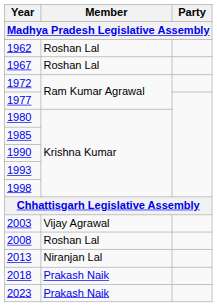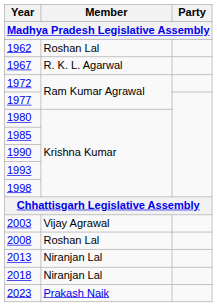 <table class="wikitable sortable">
 <tr>
 <th>Year</th>
 <th>Member</th>
 <th colspan="2">Party</th>
 </tr>
 <tr>
 <th colspan=4><a href='#'>Madhya Pradesh Legislative Assembly</a></th>
 </tr>
 <tr>
 <td><a href='#'>1962</a></td>
 <td>Roshan Lal</td>
 <td></td>
 </tr>
 <tr>
 <td><a href='#'>1967</a></td>
-<td>Roshan Lal</td>
+<td>R. K. L. Agarwal</td>
 <td></td>
 </tr>
 <tr>
 <td><a href='#'>1972</a></td>
 <td rowspan=2>Ram Kumar Agrawal</td>
 <td></td>
 </tr>
 <tr>
 <td><a href='#'>1977</a></td>
 </tr>
 <tr>
 <td><a href='#'>1980</a></td>
 <td rowspan=5>Krishna Kumar</td>
 </tr>
 <tr>
 <td><a href='#'>1985</a></td>
 </tr>
 <tr>
 <td><a href='#'>1990</a></td>
 </tr>
 <tr>
 <td><a href='#'>1993</a></td>
 </tr>
 <tr>
 <td><a href='#'>1998</a></td>
 </tr>
 <tr>
 <th colspan=4><a href='#'>Chhattisgarh Legislative Assembly</a></th>
 </tr>
 <tr>
 <td><a href='#'>2003</a></td>
 <td>Vijay Agrawal</td>
 <td></td>
 </tr>
 <tr>
 <td><a href='#'>2008</a></td>
 <td>Roshan Lal</td>
 <td></td>
 </tr>
 <tr>
 <td><a href='#'>2013</a></td>
 <td>Niranjan Lal</td>
 <td></td>
 </tr>
 <tr>
 <td><a href='#'>2018</a></td>
-<td><a href='#'>Prakash Naik</a></td>
+<td>Niranjan Lal</td>
 <td></td>
 </tr>
 <tr>
 <td><a href='#'>2023</a></td>
 <td><a href='#'>Prakash Naik</a></td>
 <td></td>
 </tr>
 </table>
